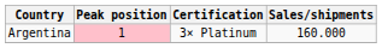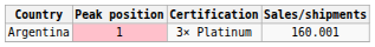 <table class="wikitable">
 <tr>
 <th>Country</th>
 <th>Peak position</th>
 <th>Certification</th>
 <th>Sales/shipments</th>
 </tr>
 <tr>
 <td>Argentina</td>
 <td align="center" style="background: pink;">1</td>
 <td align="center">3× Platinum</td>
-<td align="center">160.000</td>
+<td align="center">160.001</td>
 </tr>
 <tr>
 </tr>
 </table>
